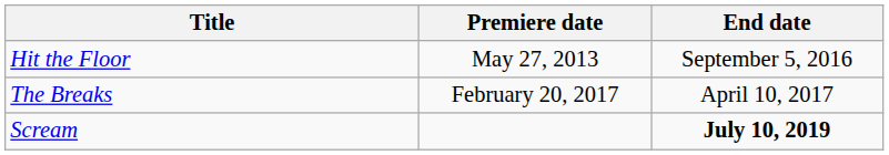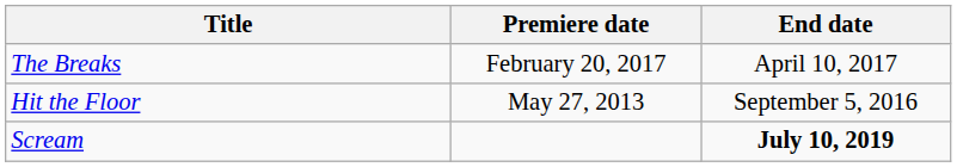 <table class="wikitable plainrowheaders sortable" style="width:70%;text-align:center;">
 <tr>
 <th scope="col" style="width:25%;">Title</th>
 <th scope="col" style="width:14%;">Premiere date</th>
 <th scope="col" style="width:14%;">End date</th>
 </tr>
 <tr>
+<td scope="row" style="text-align:left;"><em><a href='#'>The Breaks</a></em></td>
+<td>February 20, 2017</td>
+<td>April 10, 2017</td>
+</tr>
+<tr>
 <td scope="row" style="text-align:left;"><em><a href='#'>Hit the Floor</a></em></td>
 <td>May 27, 2013</td>
 <td>September 5, 2016</td>
-</tr>
-<tr>
-<td scope="row" style="text-align:left;"><em><a href='#'>The Breaks</a></em></td>
-<td>February 20, 2017</td>
-<td>April 10, 2017</td>
 </tr>
 <tr>
 <td scope="row" style="text-align:left;"><em><a href='#'>Scream</a></em></td>
 <td></td>
 <td><strong>July 10, 2019</strong></td>
 </tr>
 </table>
